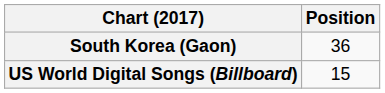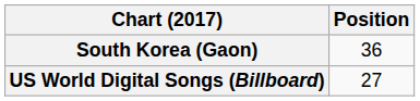 <table class="wikitable plainrowheaders" style="text-align:center">
 <tr>
 <th scope="col">Chart (2017)</th>
 <th scope="col">Position</th>
 </tr>
 <tr>
 <th scope="row">South Korea (Gaon)</th>
 <td>36</td>
 </tr>
 <tr>
 <th scope="row">US World Digital Songs (<em>Billboard</em>)</th>
-<td>15</td>
+<td>27</td>
 </tr>
 </table>
